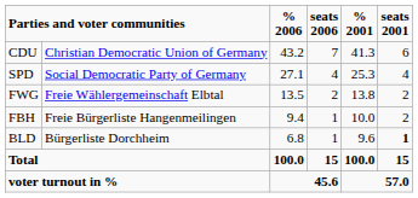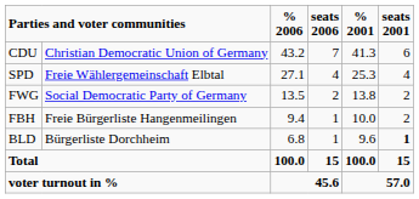 <table class="wikitable">
 <tr --  class="bgcolor5">
 <td colspan="2"><strong>Parties and voter communities</strong></td>
 <td align="center"><strong>%<br>2006</strong></td>
 <td align="center"><strong>seats<br>2006</strong></td>
 <td align="center"><strong>%<br>2001</strong></td>
 <td align="center"><strong>seats<br>2001</strong></td>
 </tr>
 <tr --->
 <td>CDU</td>
 <td><a href='#'>Christian Democratic Union of Germany</a></td>
 <td align="right">43.2</td>
 <td align="right">7</td>
 <td align="right">41.3</td>
 <td align="right">6</td>
 </tr>
 <tr --->
 <td>SPD</td>
-<td><a href='#'>Social Democratic Party of Germany</a></td>
+<td><a href='#'>Freie Wählergemeinschaft</a> Elbtal</td>
 <td align="right">27.1</td>
 <td align="right">4</td>
 <td align="right">25.3</td>
 <td align="right">4</td>
 </tr>
 <tr --->
 <td>FWG</td>
-<td><a href='#'>Freie Wählergemeinschaft</a> Elbtal</td>
+<td><a href='#'>Social Democratic Party of Germany</a></td>
 <td align="right">13.5</td>
 <td align="right">2</td>
 <td align="right">13.8</td>
 <td align="right">2</td>
 </tr>
 <tr --->
 <td>FBH</td>
 <td>Freie Bürgerliste Hangenmeilingen</td>
 <td align="right">9.4</td>
 <td align="right">1</td>
 <td align="right">10.0</td>
 <td align="right">2</td>
 </tr>
 <tr --->
 <td>BLD</td>
 <td>Bürgerliste Dorchheim</td>
 <td align="right">6.8</td>
 <td align="right">1</td>
 <td align="right">9.6</td>
 <td align="right"><strong>1</strong></td>
 </tr>
 <tr --  class="bgcolor5">
 <td colspan="2"><strong>Total</strong></td>
 <td align="right"><strong>100.0</strong></td>
 <td align="right"><strong>15</strong></td>
 <td align="right"><strong>100.0</strong></td>
 <td align="right"><strong>15</strong></td>
 </tr>
 <tr --  class="bgcolor5">
 <td colspan="2"><strong>voter turnout in %</strong></td>
 <td colspan="2" align="right"><strong>45.6</strong></td>
 <td colspan="2" align="right"><strong>57.0</strong></td>
 </tr>
 </table>
